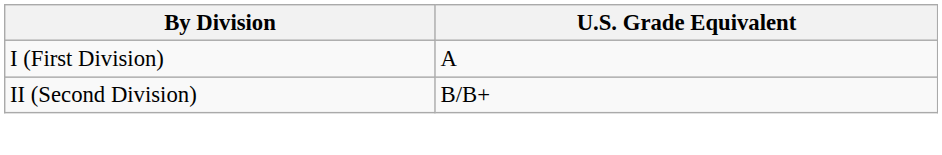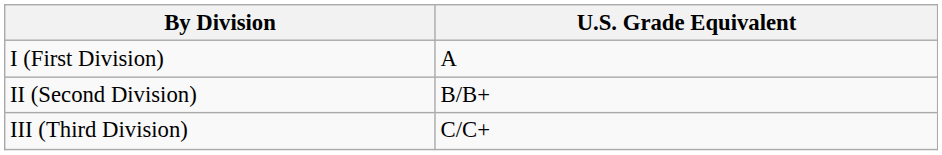 <table class="wikitable" style="width:658px;">
 <tr>
 <th>By Division</th>
 <th>U.S. Grade Equivalent</th>
 </tr>
 <tr>
 <td>I (First Division)</td>
 <td>A</td>
 </tr>
 <tr>
 <td>II (Second Division)</td>
 <td>B/B+</td>
 </tr>
+<tr>
+<td>III (Third Division)</td>
+<td>C/C+</td>
+</tr>
 </table>
